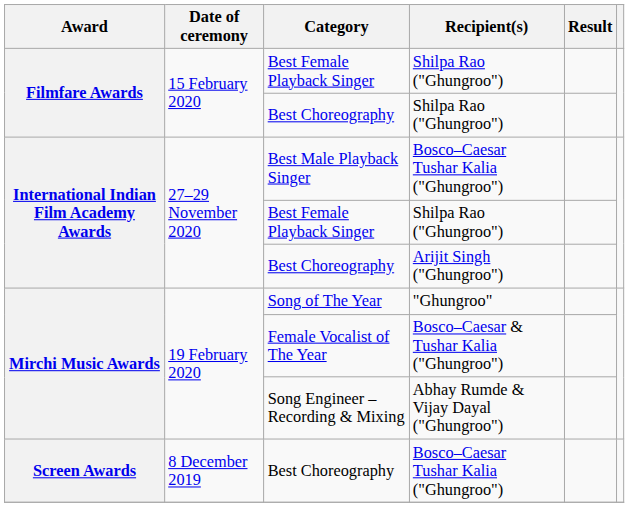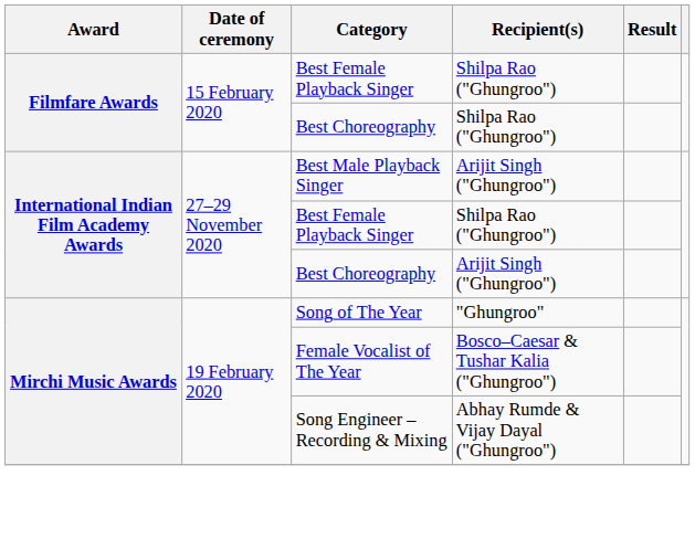 <table class="wikitable plainrowheaders sortable">
 <tr>
 <th scope="col">Award</th>
 <th scope="col">Date of ceremony</th>
 <th scope="col">Category</th>
 <th scope="col">Recipient(s)</th>
 <th scope="col" class="unsortable">Result</th>
 <th scope="col" class="unsortable"></th>
 </tr>
 <tr>
 <th scope="row" rowspan="2"><a href='#'>Filmfare Awards</a></th>
 <td rowspan="2"><a href='#'>15 February 2020</a></td>
 <td><a href='#'>Best Female Playback Singer</a></td>
 <td><a href='#'>Shilpa Rao</a> ("Ghungroo")</td>
 <td></td>
 <td style="text-align:center;" rowspan="2"><br><br><br></td>
 </tr>
 <tr>
 <td><a href='#'>Best Choreography</a></td>
 <td>Shilpa Rao ("Ghungroo")</td>
 <td></td>
 </tr>
 <tr>
 <th scope="row" rowspan="3"><a href='#'>International Indian Film Academy Awards</a></th>
 <td rowspan="3"><a href='#'>27–29 November 2020</a></td>
 <td><a href='#'>Best Male Playback Singer</a></td>
-<td><a href='#'>Bosco–Caesar</a><br><a href='#'>Tushar Kalia</a> ("Ghungroo")</td>
+<td><a href='#'>Arijit Singh</a> ("Ghungroo")</td>
 <td></td>
 <td style="text-align:center;" rowspan="3"><br></td>
 </tr>
 <tr>
 <td><a href='#'>Best Female Playback Singer</a></td>
 <td>Shilpa Rao ("Ghungroo")</td>
 <td></td>
 </tr>
 <tr>
 <td><a href='#'>Best Choreography</a></td>
 <td><a href='#'>Arijit Singh</a> ("Ghungroo")</td>
 <td></td>
 </tr>
 <tr>
 <th scope="row" rowspan="3"><a href='#'>Mirchi Music Awards</a></th>
 <td rowspan="3"><a href='#'>19 February 2020</a></td>
 <td><a href='#'>Song of The Year</a></td>
 <td>"Ghungroo"</td>
 <td></td>
 <td style="text-align:center;" rowspan="3"></td>
 </tr>
 <tr>
 <td><a href='#'>Female Vocalist of The Year</a></td>
 <td><a href='#'>Bosco–Caesar</a> & <a href='#'>Tushar Kalia</a> ("Ghungroo")</td>
 <td></td>
 </tr>
 <tr>
 <td>Song Engineer – Recording & Mixing</td>
 <td>Abhay Rumde & Vijay Dayal ("Ghungroo")</td>
 <td></td>
 </tr>
 <tr>
-<th scope="row"><a href='#'>Screen Awards</a></th>
-<td><a href='#'>8 December 2019</a></td>
-<td>Best Choreography</td>
-<td><a href='#'>Bosco–Caesar</a><br><a href='#'>Tushar Kalia</a> ("Ghungroo")</td>
-<td></td>
-<td></td>
-</tr>
-<tr>
 </tr>
 </table>
